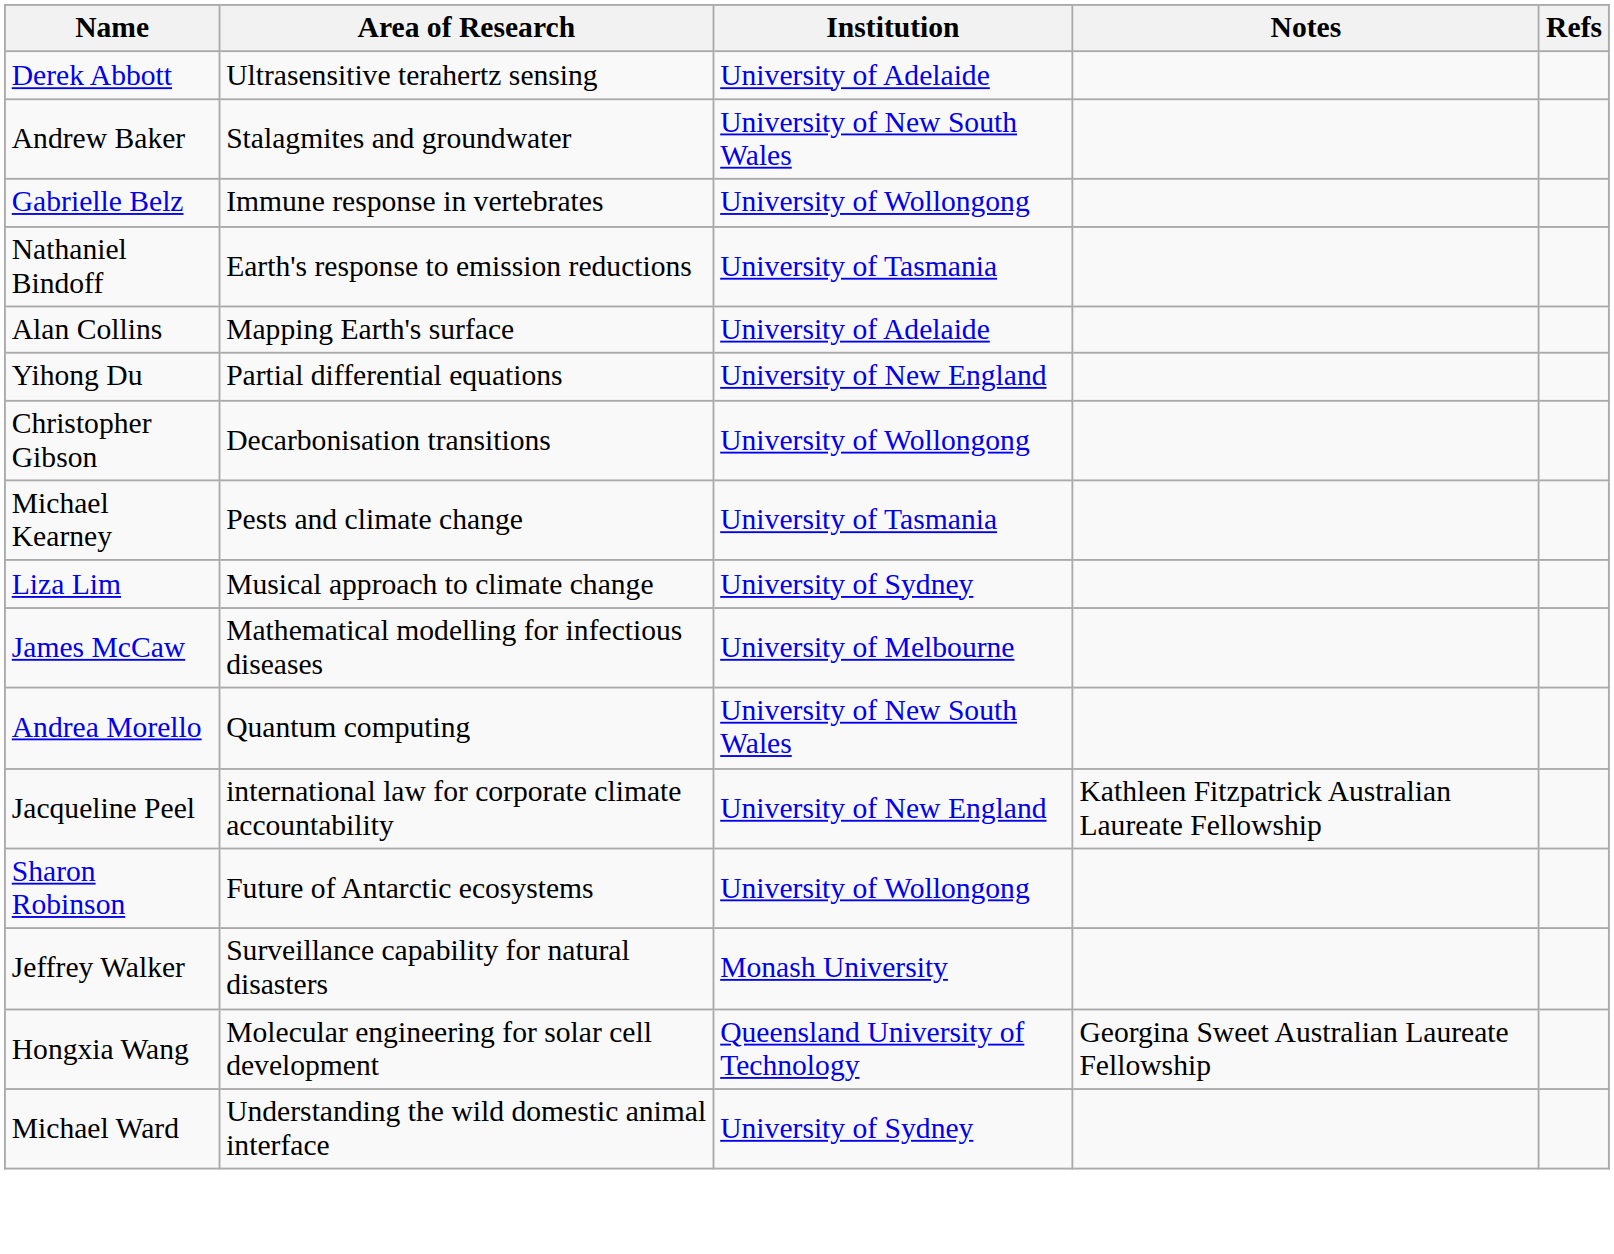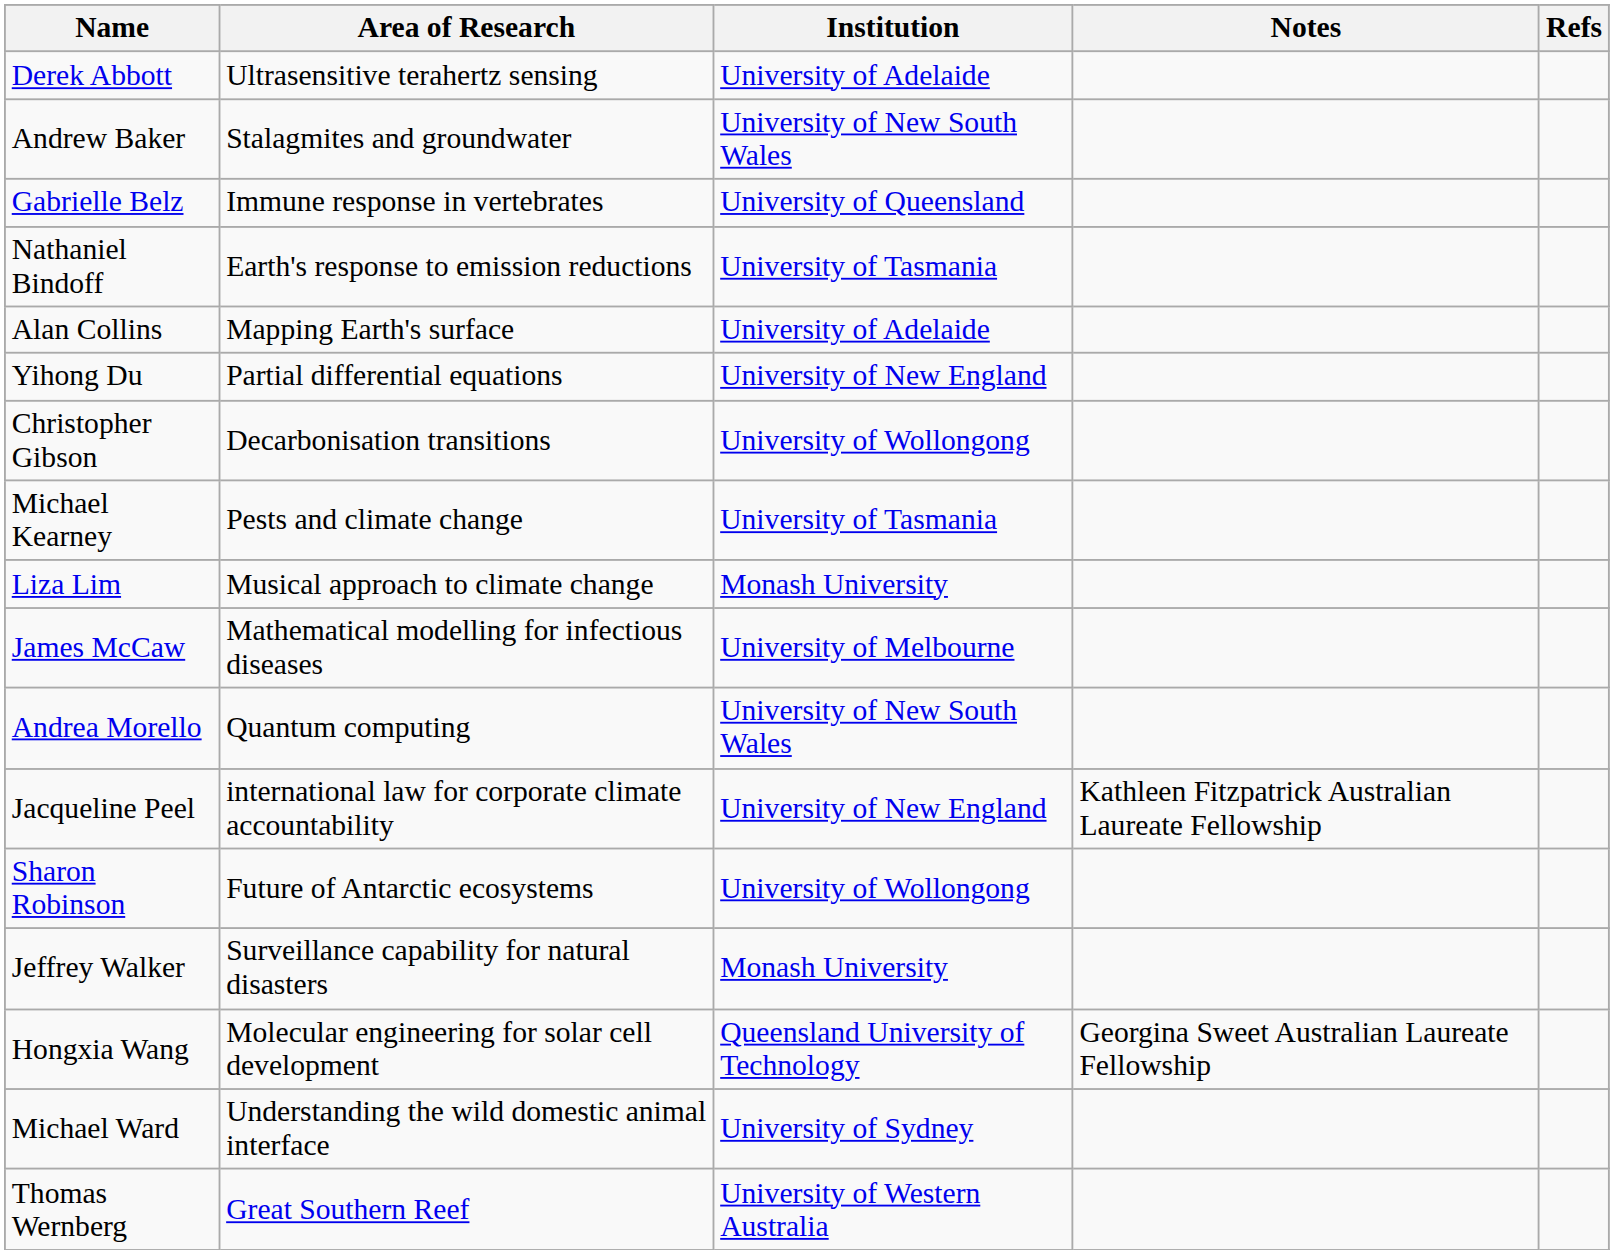 <table class="wikitable">
 <tr>
 <th>Name</th>
 <th>Area of Research</th>
 <th>Institution</th>
 <th>Notes</th>
 <th>Refs</th>
 </tr>
 <tr>
 <td><a href='#'>Derek Abbott</a></td>
 <td>Ultrasensitive terahertz sensing</td>
 <td><a href='#'>University of Adelaide</a></td>
 <td></td>
 <td></td>
 </tr>
 <tr>
 <td>Andrew Baker</td>
 <td>Stalagmites and groundwater</td>
 <td><a href='#'>University of New South Wales</a></td>
 <td></td>
 <td></td>
 </tr>
 <tr>
 <td><a href='#'>Gabrielle Belz</a></td>
 <td>Immune response in vertebrates</td>
-<td><a href='#'>University of Wollongong</a></td>
+<td><a href='#'>University of Queensland</a></td>
 <td></td>
 <td></td>
 </tr>
 <tr>
 <td>Nathaniel Bindoff</td>
 <td>Earth's response to emission reductions</td>
 <td><a href='#'>University of Tasmania</a></td>
 <td></td>
 <td></td>
 </tr>
 <tr>
 <td>Alan Collins</td>
 <td>Mapping Earth's surface</td>
 <td><a href='#'>University of Adelaide</a></td>
 <td></td>
 <td></td>
 </tr>
 <tr>
 <td>Yihong Du</td>
 <td>Partial differential equations</td>
 <td><a href='#'>University of New England</a></td>
 <td></td>
 <td></td>
 </tr>
 <tr>
 <td>Christopher Gibson</td>
 <td>Decarbonisation transitions</td>
 <td><a href='#'>University of Wollongong</a></td>
 <td></td>
 <td></td>
 </tr>
 <tr>
 <td>Michael Kearney</td>
 <td>Pests and climate change</td>
 <td><a href='#'>University of Tasmania</a></td>
 <td></td>
 <td></td>
 </tr>
 <tr>
 <td><a href='#'>Liza Lim</a></td>
 <td>Musical approach to climate change</td>
-<td><a href='#'>University of Sydney</a></td>
+<td><a href='#'>Monash University</a></td>
 <td></td>
 <td></td>
 </tr>
 <tr>
 <td><a href='#'>James McCaw</a></td>
 <td>Mathematical modelling for infectious diseases</td>
 <td><a href='#'>University of Melbourne</a></td>
 <td></td>
 <td></td>
 </tr>
 <tr>
 <td><a href='#'>Andrea Morello</a></td>
 <td>Quantum computing</td>
 <td><a href='#'>University of New South Wales</a></td>
 <td></td>
 <td></td>
 </tr>
 <tr>
 <td>Jacqueline Peel</td>
 <td>international law for corporate climate accountability</td>
 <td><a href='#'>University of New England</a></td>
 <td>Kathleen Fitzpatrick Australian Laureate Fellowship</td>
 <td></td>
 </tr>
 <tr>
 <td><a href='#'>Sharon Robinson</a></td>
 <td>Future of Antarctic ecosystems</td>
 <td><a href='#'>University of Wollongong</a></td>
 <td></td>
 <td></td>
 </tr>
 <tr>
 <td>Jeffrey Walker</td>
 <td>Surveillance capability for natural disasters</td>
 <td><a href='#'>Monash University</a></td>
 <td></td>
 <td></td>
 </tr>
 <tr>
 <td>Hongxia Wang</td>
 <td>Molecular engineering for solar cell development</td>
 <td><a href='#'>Queensland University of Technology</a></td>
 <td>Georgina Sweet Australian Laureate Fellowship</td>
 <td></td>
 </tr>
 <tr>
 <td>Michael Ward</td>
 <td>Understanding the wild domestic animal interface</td>
 <td><a href='#'>University of Sydney</a></td>
 <td></td>
 <td></td>
 </tr>
+<tr>
+<td>Thomas Wernberg</td>
+<td><a href='#'>Great Southern Reef</a></td>
+<td><a href='#'>University of Western Australia</a></td>
+<td></td>
+<td></td>
+</tr>
 </table>
